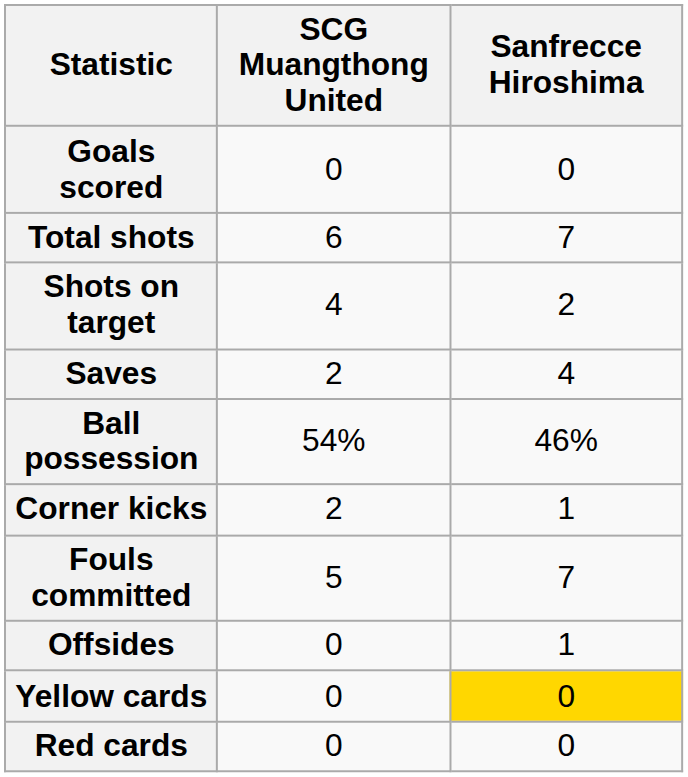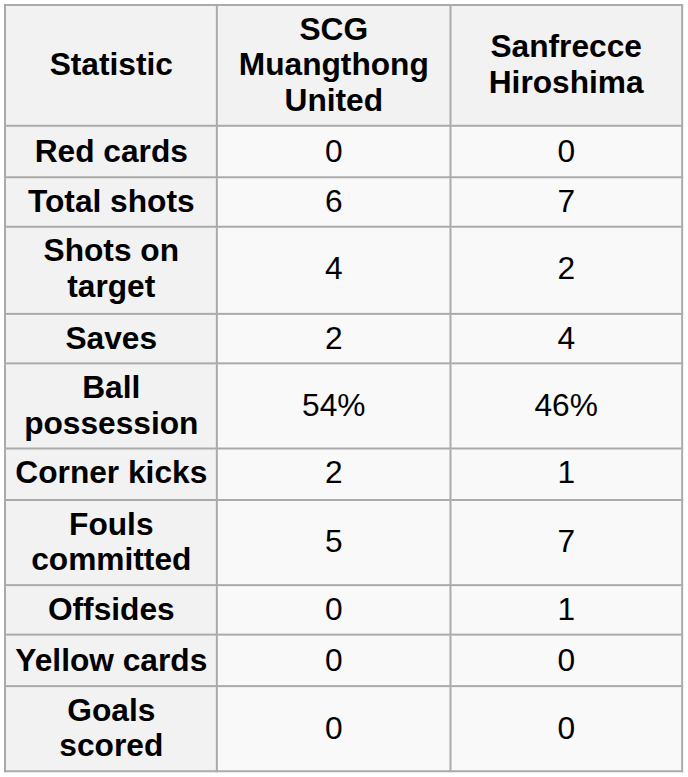 <table class="wikitable plainrowheaders" style="text-align:center">
 <tr>
 <th scope="col" style="width:100px">Statistic</th>
 <th scope="col" style="width:110px">SCG Muangthong United</th>
 <th scope="col" style="width:110px">Sanfrecce Hiroshima</th>
 </tr>
 <tr>
-<th scope=row>Goals scored</th>
+<th scope=row>Red cards</th>
 <td>0</td>
 <td>0</td>
 </tr>
 <tr>
 <th scope=row>Total shots</th>
 <td>6</td>
 <td>7</td>
 </tr>
 <tr>
 <th scope=row>Shots on target</th>
 <td>4</td>
 <td>2</td>
 </tr>
 <tr>
 <th scope=row>Saves</th>
 <td>2</td>
 <td>4</td>
 </tr>
 <tr>
 <th scope=row>Ball possession</th>
 <td>54%</td>
 <td>46%</td>
 </tr>
 <tr>
 <th scope=row>Corner kicks</th>
 <td>2</td>
 <td>1</td>
 </tr>
 <tr>
 <th scope=row>Fouls committed</th>
 <td>5</td>
 <td>7</td>
 </tr>
 <tr>
 <th scope=row>Offsides</th>
 <td>0</td>
 <td>1</td>
 </tr>
 <tr>
 <th scope=row>Yellow cards</th>
 <td>0</td>
-<td style="background: gold;">0</td>
+<td>0</td>
 </tr>
 <tr>
-<th scope=row>Red cards</th>
+<th scope=row>Goals scored</th>
 <td>0</td>
 <td>0</td>
 </tr>
 </table>
